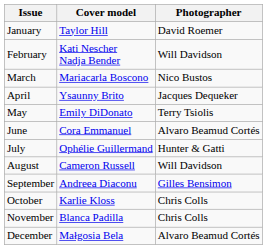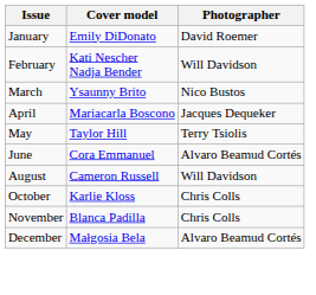 <table class="wikitable">
 <tr>
 <th>Issue</th>
 <th>Cover model</th>
 <th>Photographer</th>
 </tr>
 <tr>
 <td>January</td>
-<td><a href='#'>Taylor Hill</a></td>
+<td><a href='#'>Emily DiDonato</a></td>
 <td>David Roemer</td>
 </tr>
 <tr>
 <td>February</td>
 <td><a href='#'>Kati Nescher</a><br><a href='#'>Nadja Bender</a></td>
 <td>Will Davidson</td>
 </tr>
 <tr>
 <td>March</td>
-<td><a href='#'>Mariacarla Boscono</a></td>
+<td><a href='#'>Ysaunny Brito</a></td>
 <td>Nico Bustos</td>
 </tr>
 <tr>
 <td>April</td>
-<td><a href='#'>Ysaunny Brito</a></td>
+<td><a href='#'>Mariacarla Boscono</a></td>
 <td>Jacques Dequeker</td>
 </tr>
 <tr>
 <td>May</td>
-<td><a href='#'>Emily DiDonato</a></td>
+<td><a href='#'>Taylor Hill</a></td>
 <td>Terry Tsiolis</td>
 </tr>
 <tr>
 <td>June</td>
 <td><a href='#'>Cora Emmanuel</a></td>
 <td>Alvaro Beamud Cortés</td>
 </tr>
 <tr>
-<td>July</td>
-<td><a href='#'>Ophélie Guillermand</a></td>
-<td>Hunter & Gatti</td>
-</tr>
-<tr>
 <td>August</td>
 <td><a href='#'>Cameron Russell</a></td>
 <td>Will Davidson</td>
-</tr>
-<tr>
-<td>September</td>
-<td><a href='#'>Andreea Diaconu</a></td>
-<td><a href='#'>Gilles Bensimon</a></td>
 </tr>
 <tr>
 <td>October</td>
 <td><a href='#'>Karlie Kloss</a></td>
 <td>Chris Colls</td>
 </tr>
 <tr>
 <td>November</td>
 <td><a href='#'>Blanca Padilla</a></td>
 <td>Chris Colls</td>
 </tr>
 <tr>
 <td>December</td>
 <td><a href='#'>Małgosia Bela</a></td>
 <td>Alvaro Beamud Cortés</td>
 </tr>
 </table>
